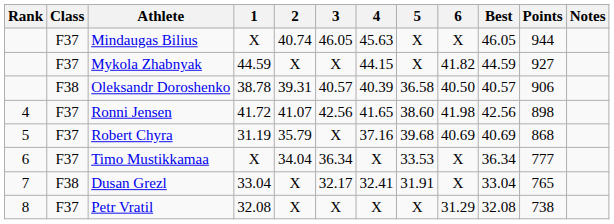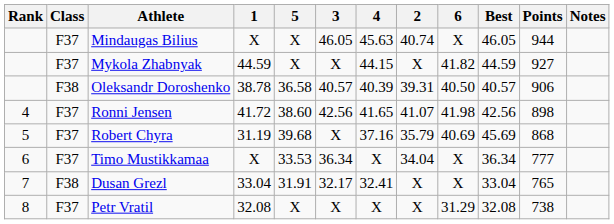 <table class="wikitable sortable" style="text-align:center">
 <tr>
 <th>Rank</th>
 <th>Class</th>
 <th>Athlete</th>
 <th>1</th>
-<th>2</th>
+<th>5</th>
 <th>3</th>
 <th>4</th>
-<th>5</th>
+<th>2</th>
 <th>6</th>
 <th>Best</th>
 <th>Points</th>
 <th>Notes</th>
 </tr>
 <tr>
 <td></td>
 <td>F37</td>
 <td style="text-align:left"><a href='#'>Mindaugas Bilius</a><br></td>
 <td>X</td>
-<td>40.74</td>
+<td>X</td>
 <td>46.05</td>
 <td>45.63</td>
-<td>X</td>
+<td>40.74</td>
 <td>X</td>
 <td>46.05</td>
 <td>944</td>
 <td></td>
 </tr>
 <tr>
 <td></td>
 <td>F37</td>
 <td style="text-align:left"><a href='#'>Mykola Zhabnyak</a><br></td>
 <td>44.59</td>
 <td>X</td>
 <td>X</td>
 <td>44.15</td>
 <td>X</td>
 <td>41.82</td>
 <td>44.59</td>
 <td>927</td>
 <td></td>
 </tr>
 <tr>
 <td></td>
 <td>F38</td>
 <td style="text-align:left"><a href='#'>Oleksandr Doroshenko</a><br></td>
 <td>38.78</td>
-<td>39.31</td>
+<td>36.58</td>
 <td>40.57</td>
 <td>40.39</td>
-<td>36.58</td>
+<td>39.31</td>
 <td>40.50</td>
 <td>40.57</td>
 <td>906</td>
 <td></td>
 </tr>
 <tr>
 <td>4</td>
 <td>F37</td>
 <td style="text-align:left"><a href='#'>Ronni Jensen</a><br></td>
 <td>41.72</td>
-<td>41.07</td>
+<td>38.60</td>
 <td>42.56</td>
 <td>41.65</td>
-<td>38.60</td>
+<td>41.07</td>
 <td>41.98</td>
 <td>42.56</td>
 <td>898</td>
 <td></td>
 </tr>
 <tr>
 <td>5</td>
 <td>F37</td>
 <td style="text-align:left"><a href='#'>Robert Chyra</a><br></td>
 <td>31.19</td>
-<td>35.79</td>
+<td>39.68</td>
 <td>X</td>
 <td>37.16</td>
-<td>39.68</td>
+<td>35.79</td>
 <td>40.69</td>
-<td>40.69</td>
+<td>45.69</td>
 <td>868</td>
 <td></td>
 </tr>
 <tr>
 <td>6</td>
 <td>F37</td>
 <td style="text-align:left"><a href='#'>Timo Mustikkamaa</a><br></td>
 <td>X</td>
-<td>34.04</td>
+<td>33.53</td>
 <td>36.34</td>
 <td>X</td>
-<td>33.53</td>
+<td>34.04</td>
 <td>X</td>
 <td>36.34</td>
 <td>777</td>
 <td></td>
 </tr>
 <tr>
 <td>7</td>
 <td>F38</td>
 <td style="text-align:left"><a href='#'>Dusan Grezl</a><br></td>
 <td>33.04</td>
-<td>X</td>
+<td>31.91</td>
 <td>32.17</td>
 <td>32.41</td>
-<td>31.91</td>
+<td>X</td>
 <td>X</td>
 <td>33.04</td>
 <td>765</td>
 <td></td>
 </tr>
 <tr>
 <td>8</td>
 <td>F37</td>
 <td style="text-align:left"><a href='#'>Petr Vratil</a><br></td>
 <td>32.08</td>
 <td>X</td>
 <td>X</td>
 <td>X</td>
 <td>X</td>
 <td>31.29</td>
 <td>32.08</td>
 <td>738</td>
 <td></td>
 </tr>
 </table>
